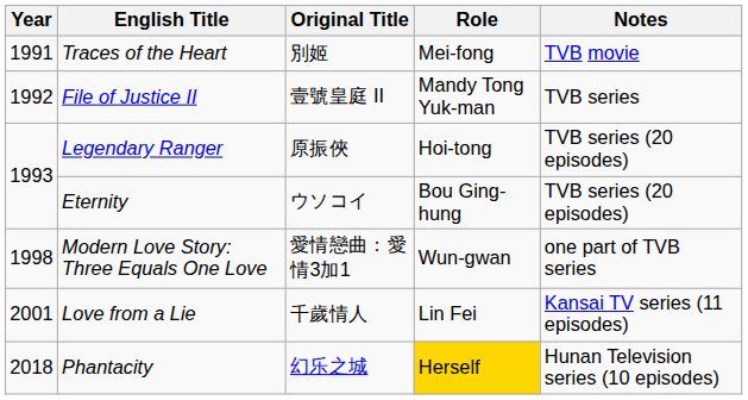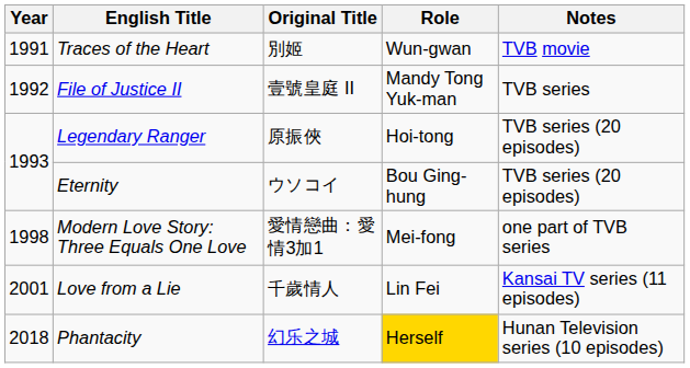 <table class="wikitable">
 <tr>
 <th>Year</th>
 <th>English Title</th>
 <th>Original Title</th>
 <th>Role</th>
 <th>Notes</th>
 </tr>
 <tr>
 <td>1991</td>
 <td><em>Traces of the Heart</em></td>
 <td>別姬</td>
-<td>Mei-fong</td>
+<td>Wun-gwan</td>
 <td><a href='#'>TVB</a> <a href='#'>movie</a></td>
 </tr>
 <tr>
 <td>1992</td>
 <td><em><a href='#'>File of Justice II</a></em></td>
 <td>壹號皇庭 II</td>
 <td>Mandy Tong Yuk-man</td>
 <td>TVB series</td>
 </tr>
 <tr>
 <td rowspan=2>1993</td>
 <td><em><a href='#'>Legendary Ranger</a></em></td>
 <td>原振俠</td>
 <td>Hoi-tong</td>
 <td>TVB series (20 episodes)</td>
 </tr>
 <tr>
 <td><em>Eternity</em></td>
 <td>ウソコイ</td>
 <td>Bou Ging-hung</td>
 <td>TVB series (20 episodes)</td>
 </tr>
 <tr>
 <td>1998</td>
 <td><em>Modern Love Story: Three Equals One Love</em></td>
 <td>愛情戀曲：愛情3加1</td>
-<td>Wun-gwan</td>
+<td>Mei-fong</td>
 <td>one part of TVB series</td>
 </tr>
 <tr>
 <td>2001</td>
 <td><em>Love from a Lie</em></td>
 <td>千歲情人</td>
 <td>Lin Fei</td>
 <td><a href='#'>Kansai TV</a> series (11 episodes)</td>
 </tr>
 <tr>
 <td>2018</td>
 <td><em>Phantacity</em></td>
 <td><a href='#'>幻乐之城</a></td>
 <td style="background: gold;">Herself</td>
 <td>Hunan Television series (10 episodes)</td>
 </tr>
 </table>
